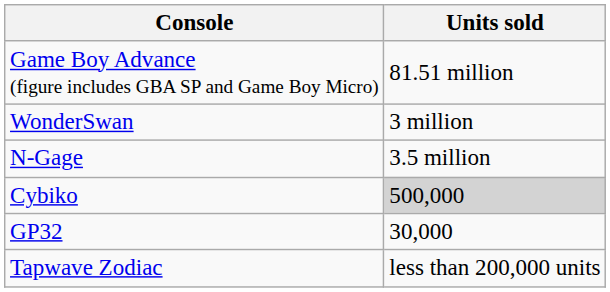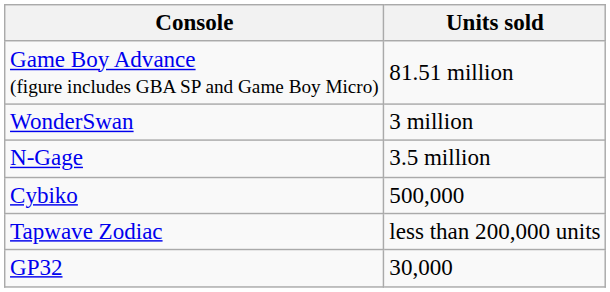 <table class="wikitable">
 <tr>
 <th>Console</th>
 <th>Units sold</th>
 </tr>
 <tr>
 <td><a href='#'>Game Boy Advance</a> <br><small>(figure includes GBA SP and Game Boy Micro)</small></td>
 <td>81.51 million</td>
 </tr>
 <tr>
 <td><a href='#'>WonderSwan</a> <br></td>
 <td>3 million</td>
 </tr>
 <tr>
 <td><a href='#'>N-Gage</a></td>
 <td>3.5 million</td>
 </tr>
 <tr>
 <td><a href='#'>Cybiko</a></td>
-<td style="background: lightgrey;">500,000</td>
+<td>500,000</td>
+</tr>
+<tr>
+<td><a href='#'>Tapwave Zodiac</a></td>
+<td>less than 200,000 units</td>
 </tr>
 <tr>
 <td><a href='#'>GP32</a></td>
 <td>30,000</td>
 </tr>
-<tr>
-<td><a href='#'>Tapwave Zodiac</a></td>
-<td>less than 200,000 units</td>
-</tr>
 </table>
